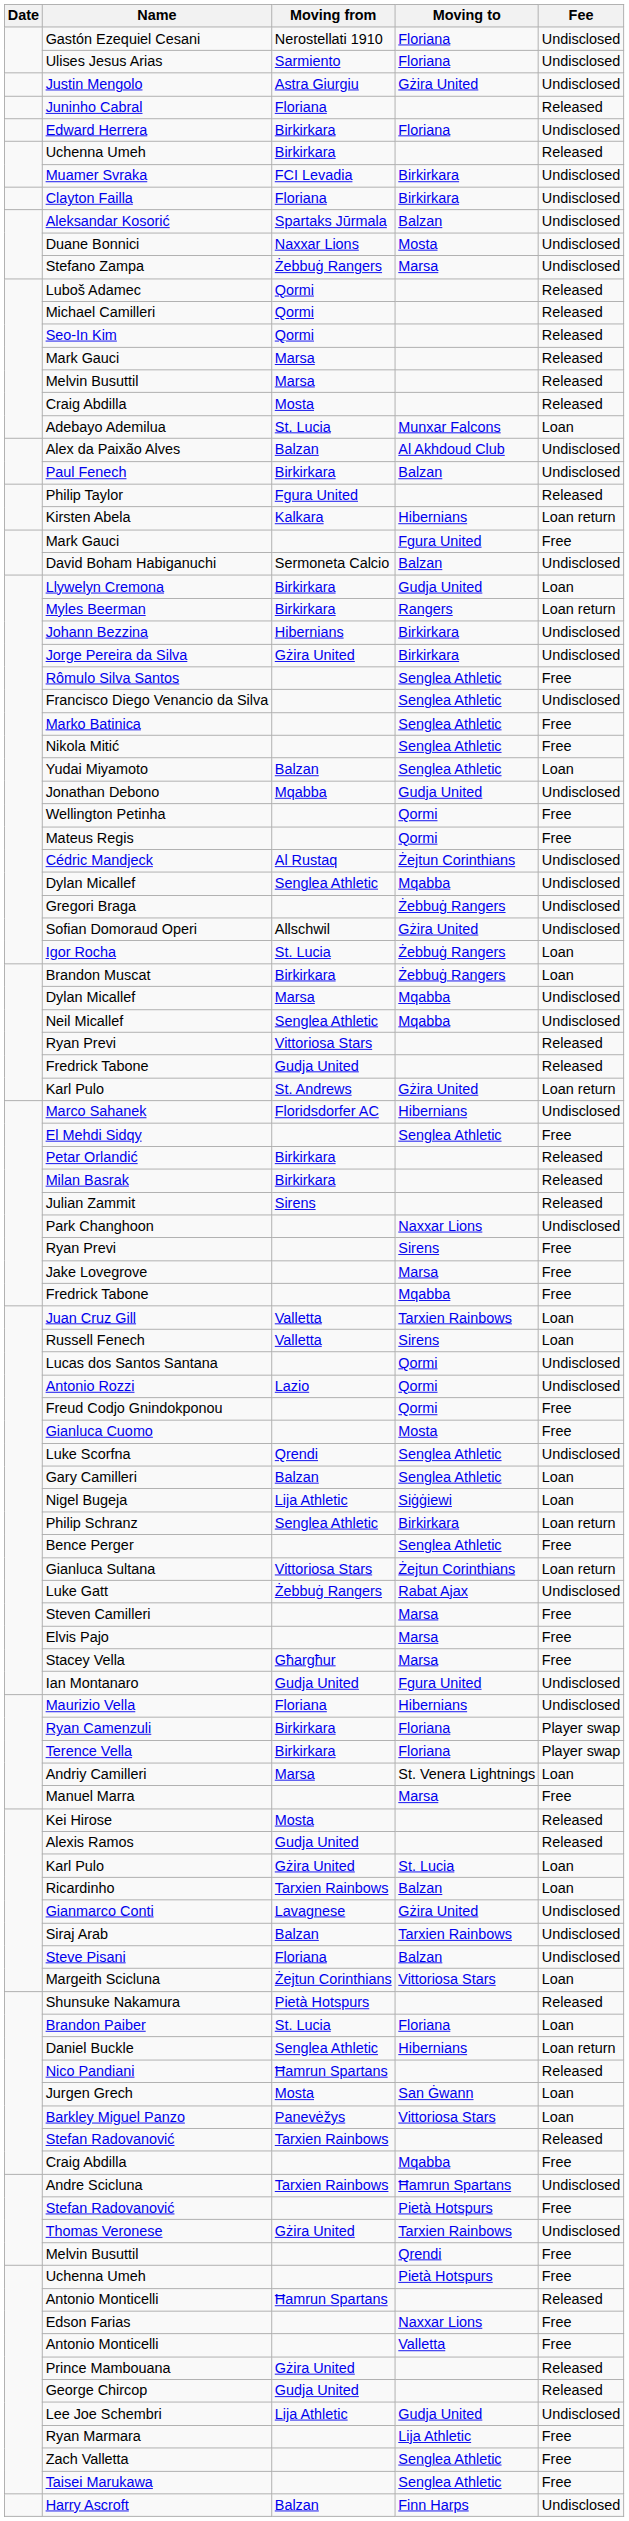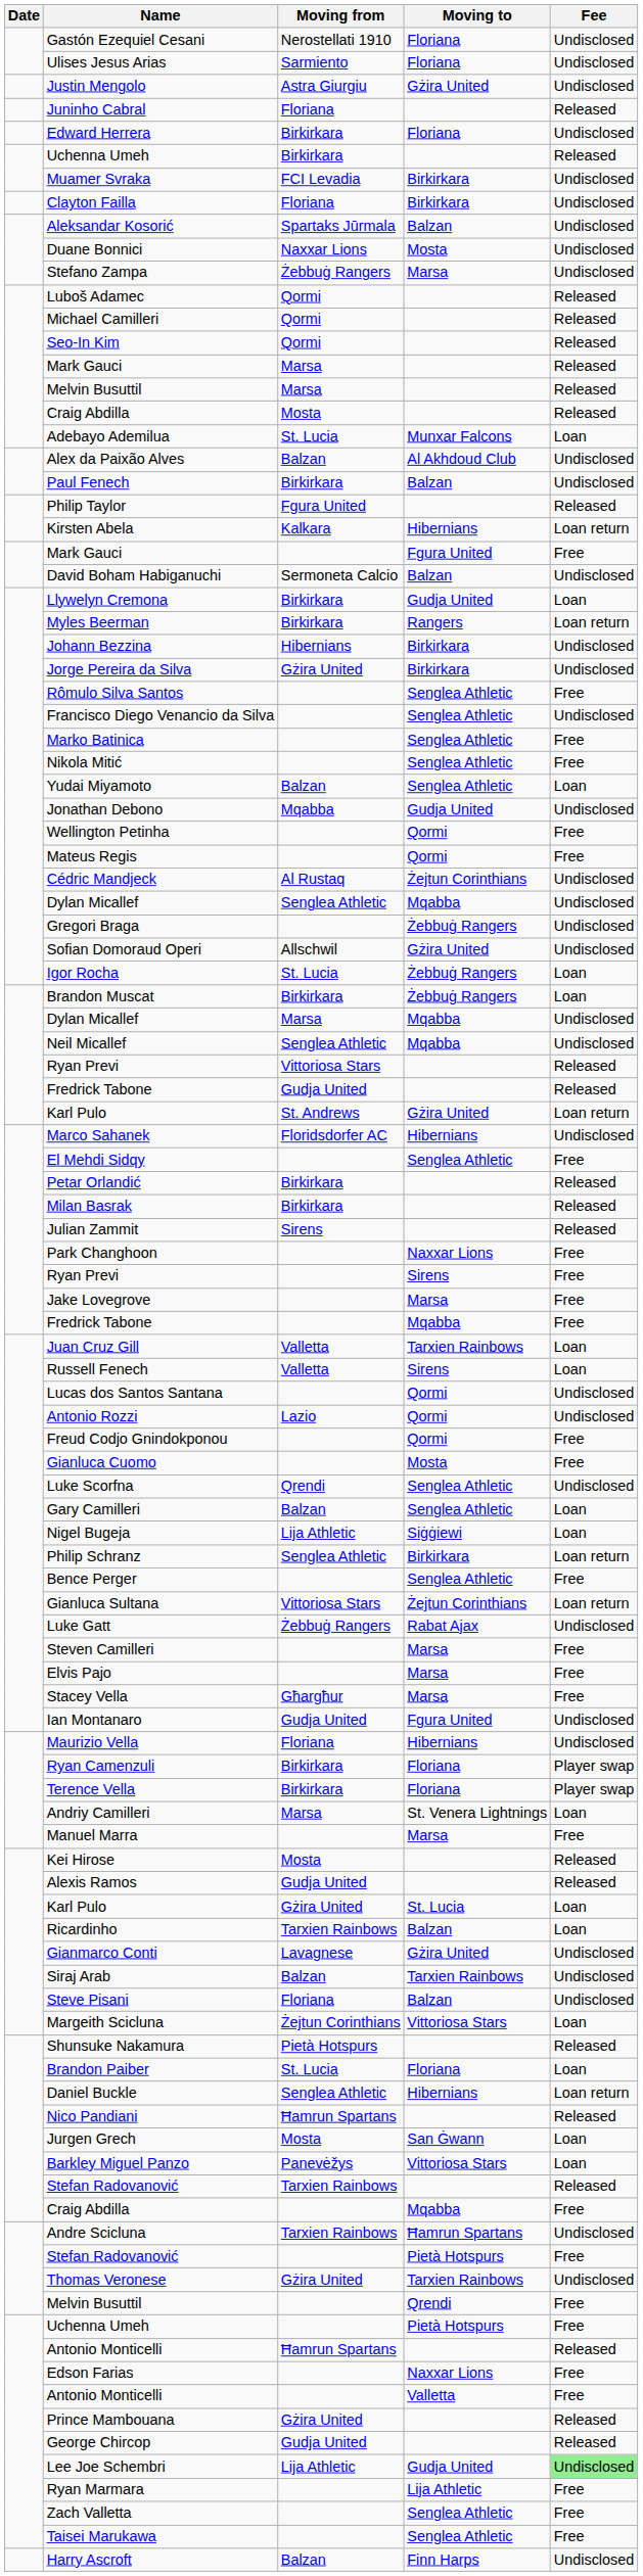 <table class="wikitable sortable">
 <tr>
 <th>Date</th>
 <th>Name</th>
 <th>Moving from</th>
 <th>Moving to</th>
 <th>Fee</th>
 </tr>
 <tr>
 <td rowspan="2"><strong></strong></td>
 <td> Gastón Ezequiel Cesani</td>
 <td> Nerostellati 1910</td>
 <td><a href='#'>Floriana</a></td>
 <td>Undisclosed</td>
 </tr>
 <tr>
 <td> Ulises Jesus Arias</td>
 <td> <a href='#'>Sarmiento</a></td>
 <td><a href='#'>Floriana</a></td>
 <td>Undisclosed</td>
 </tr>
 <tr>
 <td><strong></strong></td>
 <td> <a href='#'>Justin Mengolo</a></td>
 <td> <a href='#'>Astra Giurgiu</a></td>
 <td><a href='#'>Gżira United</a></td>
 <td>Undisclosed</td>
 </tr>
 <tr>
 <td><strong></strong></td>
 <td> <a href='#'>Juninho Cabral</a></td>
 <td><a href='#'>Floriana</a></td>
 <td></td>
 <td>Released</td>
 </tr>
 <tr>
 <td><strong></strong></td>
 <td><a href='#'>Edward Herrera</a></td>
 <td><a href='#'>Birkirkara</a></td>
 <td><a href='#'>Floriana</a></td>
 <td>Undisclosed</td>
 </tr>
 <tr>
 <td rowspan="2"><strong></strong></td>
 <td> Uchenna Umeh</td>
 <td><a href='#'>Birkirkara</a></td>
 <td></td>
 <td>Released</td>
 </tr>
 <tr>
 <td> <a href='#'>Muamer Svraka</a></td>
 <td> <a href='#'>FCI Levadia</a></td>
 <td><a href='#'>Birkirkara</a></td>
 <td>Undisclosed</td>
 </tr>
 <tr>
 <td><strong></strong></td>
 <td><a href='#'>Clayton Failla</a></td>
 <td><a href='#'>Floriana</a></td>
 <td><a href='#'>Birkirkara</a></td>
 <td>Undisclosed</td>
 </tr>
 <tr>
 <td rowspan="3"><strong></strong></td>
 <td> <a href='#'>Aleksandar Kosorić</a></td>
 <td> <a href='#'>Spartaks Jūrmala</a></td>
 <td><a href='#'>Balzan</a></td>
 <td>Undisclosed</td>
 </tr>
 <tr>
 <td>Duane Bonnici</td>
 <td><a href='#'>Naxxar Lions</a></td>
 <td><a href='#'>Mosta</a></td>
 <td>Undisclosed</td>
 </tr>
 <tr>
 <td>Stefano Zampa</td>
 <td><a href='#'>Żebbuġ Rangers</a></td>
 <td><a href='#'>Marsa</a></td>
 <td>Undisclosed</td>
 </tr>
 <tr>
 <td rowspan="7"><strong></strong></td>
 <td> Luboš Adamec</td>
 <td><a href='#'>Qormi</a></td>
 <td></td>
 <td>Released</td>
 </tr>
 <tr>
 <td>Michael Camilleri</td>
 <td><a href='#'>Qormi</a></td>
 <td></td>
 <td>Released</td>
 </tr>
 <tr>
 <td> <a href='#'>Seo-In Kim</a></td>
 <td><a href='#'>Qormi</a></td>
 <td></td>
 <td>Released</td>
 </tr>
 <tr>
 <td>Mark Gauci</td>
 <td><a href='#'>Marsa</a></td>
 <td></td>
 <td>Released</td>
 </tr>
 <tr>
 <td>Melvin Busuttil</td>
 <td><a href='#'>Marsa</a></td>
 <td></td>
 <td>Released</td>
 </tr>
 <tr>
 <td>Craig Abdilla</td>
 <td><a href='#'>Mosta</a></td>
 <td></td>
 <td>Released</td>
 </tr>
 <tr>
 <td> Adebayo Ademilua</td>
 <td><a href='#'>St. Lucia</a></td>
 <td><a href='#'>Munxar Falcons</a></td>
 <td>Loan</td>
 </tr>
 <tr>
 <td rowspan="2"><strong></strong></td>
 <td> Alex da Paixão Alves</td>
 <td><a href='#'>Balzan</a></td>
 <td> <a href='#'>Al Akhdoud Club</a></td>
 <td>Undisclosed</td>
 </tr>
 <tr>
 <td><a href='#'>Paul Fenech</a></td>
 <td><a href='#'>Birkirkara</a></td>
 <td><a href='#'>Balzan</a></td>
 <td>Undisclosed</td>
 </tr>
 <tr>
 <td rowspan="2"><strong></strong></td>
 <td> Philip Taylor</td>
 <td><a href='#'>Fgura United</a></td>
 <td></td>
 <td>Released</td>
 </tr>
 <tr>
 <td>Kirsten Abela</td>
 <td><a href='#'>Kalkara</a></td>
 <td><a href='#'>Hibernians</a></td>
 <td>Loan return</td>
 </tr>
 <tr>
 <td rowspan="2"><strong></strong></td>
 <td>Mark Gauci</td>
 <td></td>
 <td><a href='#'>Fgura United</a></td>
 <td>Free</td>
 </tr>
 <tr>
 <td> David Boham Habiganuchi</td>
 <td> Sermoneta Calcio</td>
 <td><a href='#'>Balzan</a></td>
 <td>Undisclosed</td>
 </tr>
 <tr>
 <td rowspan="17"><strong></strong></td>
 <td><a href='#'>Llywelyn Cremona</a></td>
 <td><a href='#'>Birkirkara</a></td>
 <td><a href='#'>Gudja United</a></td>
 <td>Loan</td>
 </tr>
 <tr>
 <td><a href='#'>Myles Beerman</a></td>
 <td><a href='#'>Birkirkara</a></td>
 <td> <a href='#'>Rangers</a></td>
 <td>Loan return</td>
 </tr>
 <tr>
 <td><a href='#'>Johann Bezzina</a></td>
 <td><a href='#'>Hibernians</a></td>
 <td><a href='#'>Birkirkara</a></td>
 <td>Undisclosed</td>
 </tr>
 <tr>
 <td> <a href='#'>Jorge Pereira da Silva</a></td>
 <td><a href='#'>Gżira United</a></td>
 <td><a href='#'>Birkirkara</a></td>
 <td>Undisclosed</td>
 </tr>
 <tr>
 <td> <a href='#'>Rômulo Silva Santos</a></td>
 <td></td>
 <td><a href='#'>Senglea Athletic</a></td>
 <td>Free</td>
 </tr>
 <tr>
 <td> Francisco Diego Venancio da Silva</td>
 <td></td>
 <td><a href='#'>Senglea Athletic</a></td>
 <td>Undisclosed</td>
 </tr>
 <tr>
 <td> <a href='#'>Marko Batinica</a></td>
 <td></td>
 <td><a href='#'>Senglea Athletic</a></td>
 <td>Free</td>
 </tr>
 <tr>
 <td> Nikola Mitić</td>
 <td></td>
 <td><a href='#'>Senglea Athletic</a></td>
 <td>Free</td>
 </tr>
 <tr>
 <td> Yudai Miyamoto</td>
 <td><a href='#'>Balzan</a></td>
 <td><a href='#'>Senglea Athletic</a></td>
 <td>Loan</td>
 </tr>
 <tr>
 <td>Jonathan Debono</td>
 <td><a href='#'>Mqabba</a></td>
 <td><a href='#'>Gudja United</a></td>
 <td>Undisclosed</td>
 </tr>
 <tr>
 <td> Wellington Petinha</td>
 <td></td>
 <td><a href='#'>Qormi</a></td>
 <td>Free</td>
 </tr>
 <tr>
 <td> Mateus Regis</td>
 <td></td>
 <td><a href='#'>Qormi</a></td>
 <td>Free</td>
 </tr>
 <tr>
 <td> <a href='#'>Cédric Mandjeck</a></td>
 <td> <a href='#'>Al Rustaq</a></td>
 <td><a href='#'>Żejtun Corinthians</a></td>
 <td>Undisclosed</td>
 </tr>
 <tr>
 <td>Dylan Micallef</td>
 <td><a href='#'>Senglea Athletic</a></td>
 <td><a href='#'>Mqabba</a></td>
 <td>Undisclosed</td>
 </tr>
 <tr>
 <td> Gregori Braga</td>
 <td></td>
 <td><a href='#'>Żebbuġ Rangers</a></td>
 <td>Undisclosed</td>
 </tr>
 <tr>
 <td> Sofian Domoraud Operi</td>
 <td> Allschwil</td>
 <td><a href='#'>Gżira United</a></td>
 <td>Undisclosed</td>
 </tr>
 <tr>
 <td> <a href='#'>Igor Rocha</a></td>
 <td><a href='#'>St. Lucia</a></td>
 <td><a href='#'>Żebbuġ Rangers</a></td>
 <td>Loan</td>
 </tr>
 <tr>
 <td rowspan="6"><strong></strong></td>
 <td>Brandon Muscat</td>
 <td><a href='#'>Birkirkara</a></td>
 <td><a href='#'>Żebbuġ Rangers</a></td>
 <td>Loan</td>
 </tr>
 <tr>
 <td>Dylan Micallef</td>
 <td><a href='#'>Marsa</a></td>
 <td><a href='#'>Mqabba</a></td>
 <td>Undisclosed</td>
 </tr>
 <tr>
 <td>Neil Micallef</td>
 <td><a href='#'>Senglea Athletic</a></td>
 <td><a href='#'>Mqabba</a></td>
 <td>Undisclosed</td>
 </tr>
 <tr>
 <td>Ryan Previ</td>
 <td><a href='#'>Vittoriosa Stars</a></td>
 <td></td>
 <td>Released</td>
 </tr>
 <tr>
 <td>Fredrick Tabone</td>
 <td><a href='#'>Gudja United</a></td>
 <td></td>
 <td>Released</td>
 </tr>
 <tr>
 <td>Karl Pulo</td>
 <td><a href='#'>St. Andrews</a></td>
 <td><a href='#'>Gżira United</a></td>
 <td>Loan return</td>
 </tr>
 <tr>
 <td rowspan="9"><strong></strong></td>
 <td> <a href='#'>Marco Sahanek</a></td>
 <td> <a href='#'>Floridsdorfer AC</a></td>
 <td><a href='#'>Hibernians</a></td>
 <td>Undisclosed</td>
 </tr>
 <tr>
 <td> <a href='#'>El Mehdi Sidqy</a></td>
 <td></td>
 <td><a href='#'>Senglea Athletic</a></td>
 <td>Free</td>
 </tr>
 <tr>
 <td> <a href='#'>Petar Orlandić</a></td>
 <td><a href='#'>Birkirkara</a></td>
 <td></td>
 <td>Released</td>
 </tr>
 <tr>
 <td> <a href='#'>Milan Basrak</a></td>
 <td><a href='#'>Birkirkara</a></td>
 <td></td>
 <td>Released</td>
 </tr>
 <tr>
 <td>Julian Zammit</td>
 <td><a href='#'>Sirens</a></td>
 <td></td>
 <td>Released</td>
 </tr>
 <tr>
 <td> Park Changhoon</td>
 <td></td>
 <td><a href='#'>Naxxar Lions</a></td>
-<td>Undisclosed</td>
+<td>Free</td>
 </tr>
 <tr>
 <td>Ryan Previ</td>
 <td></td>
 <td><a href='#'>Sirens</a></td>
 <td>Free</td>
 </tr>
 <tr>
 <td>Jake Lovegrove</td>
 <td></td>
 <td><a href='#'>Marsa</a></td>
 <td>Free</td>
 </tr>
 <tr>
 <td>Fredrick Tabone</td>
 <td></td>
 <td><a href='#'>Mqabba</a></td>
 <td>Free</td>
 </tr>
 <tr>
 <td rowspan="17"><strong></strong></td>
 <td> <a href='#'>Juan Cruz Gill</a></td>
 <td><a href='#'>Valletta</a></td>
 <td><a href='#'>Tarxien Rainbows</a></td>
 <td>Loan</td>
 </tr>
 <tr>
 <td>Russell Fenech</td>
 <td><a href='#'>Valletta</a></td>
 <td><a href='#'>Sirens</a></td>
 <td>Loan</td>
 </tr>
 <tr>
 <td> Lucas dos Santos Santana</td>
 <td></td>
 <td><a href='#'>Qormi</a></td>
 <td>Undisclosed</td>
 </tr>
 <tr>
 <td> <a href='#'>Antonio Rozzi</a></td>
 <td> <a href='#'>Lazio</a></td>
 <td><a href='#'>Qormi</a></td>
 <td>Undisclosed</td>
 </tr>
 <tr>
 <td> Freud Codjo Gnindokponou</td>
 <td></td>
 <td><a href='#'>Qormi</a></td>
 <td>Free</td>
 </tr>
 <tr>
 <td> <a href='#'>Gianluca Cuomo</a></td>
 <td></td>
 <td><a href='#'>Mosta</a></td>
 <td>Free</td>
 </tr>
 <tr>
 <td>Luke Scorfna</td>
 <td><a href='#'>Qrendi</a></td>
 <td><a href='#'>Senglea Athletic</a></td>
 <td>Undisclosed</td>
 </tr>
 <tr>
 <td>Gary Camilleri</td>
 <td><a href='#'>Balzan</a></td>
 <td><a href='#'>Senglea Athletic</a></td>
 <td>Loan</td>
 </tr>
 <tr>
 <td>Nigel Bugeja</td>
 <td><a href='#'>Lija Athletic</a></td>
 <td><a href='#'>Siġġiewi</a></td>
 <td>Loan</td>
 </tr>
 <tr>
 <td>Philip Schranz</td>
 <td><a href='#'>Senglea Athletic</a></td>
 <td><a href='#'>Birkirkara</a></td>
 <td>Loan return</td>
 </tr>
 <tr>
 <td> Bence Perger</td>
 <td></td>
 <td><a href='#'>Senglea Athletic</a></td>
 <td>Free</td>
 </tr>
 <tr>
 <td>Gianluca Sultana</td>
 <td><a href='#'>Vittoriosa Stars</a></td>
 <td><a href='#'>Żejtun Corinthians</a></td>
 <td>Loan return</td>
 </tr>
 <tr>
 <td>Luke Gatt</td>
 <td><a href='#'>Żebbuġ Rangers</a></td>
 <td><a href='#'>Rabat Ajax</a></td>
 <td>Undisclosed</td>
 </tr>
 <tr>
 <td>Steven Camilleri</td>
 <td></td>
 <td><a href='#'>Marsa</a></td>
 <td>Free</td>
 </tr>
 <tr>
 <td> Elvis Pajo</td>
 <td></td>
 <td><a href='#'>Marsa</a></td>
 <td>Free</td>
 </tr>
 <tr>
 <td>Stacey Vella</td>
 <td><a href='#'>Għargħur</a></td>
 <td><a href='#'>Marsa</a></td>
 <td>Free</td>
 </tr>
 <tr>
 <td>Ian Montanaro</td>
 <td><a href='#'>Gudja United</a></td>
 <td><a href='#'>Fgura United</a></td>
 <td>Undisclosed</td>
 </tr>
 <tr>
 <td rowspan="5"><strong></strong></td>
 <td> <a href='#'>Maurizio Vella</a></td>
 <td><a href='#'>Floriana</a></td>
 <td><a href='#'>Hibernians</a></td>
 <td>Undisclosed</td>
 </tr>
 <tr>
 <td><a href='#'>Ryan Camenzuli</a></td>
 <td><a href='#'>Birkirkara</a></td>
 <td><a href='#'>Floriana</a></td>
 <td>Player swap</td>
 </tr>
 <tr>
 <td><a href='#'>Terence Vella</a></td>
 <td><a href='#'>Birkirkara</a></td>
 <td><a href='#'>Floriana</a></td>
 <td>Player swap</td>
 </tr>
 <tr>
 <td>Andriy Camilleri</td>
 <td><a href='#'>Marsa</a></td>
 <td>St. Venera Lightnings</td>
 <td>Loan</td>
 </tr>
 <tr>
 <td> Manuel Marra</td>
 <td></td>
 <td><a href='#'>Marsa</a></td>
 <td>Free</td>
 </tr>
 <tr>
 <td rowspan="8"><strong></strong></td>
 <td> Kei Hirose</td>
 <td><a href='#'>Mosta</a></td>
 <td></td>
 <td>Released</td>
 </tr>
 <tr>
 <td> Alexis Ramos</td>
 <td><a href='#'>Gudja United</a></td>
 <td></td>
 <td>Released</td>
 </tr>
 <tr>
 <td>Karl Pulo</td>
 <td><a href='#'>Gżira United</a></td>
 <td><a href='#'>St. Lucia</a></td>
 <td>Loan</td>
 </tr>
 <tr>
 <td> Ricardinho</td>
 <td><a href='#'>Tarxien Rainbows</a></td>
 <td><a href='#'>Balzan</a></td>
 <td>Loan</td>
 </tr>
 <tr>
 <td> <a href='#'>Gianmarco Conti</a></td>
 <td> <a href='#'>Lavagnese</a></td>
 <td><a href='#'>Gżira United</a></td>
 <td>Undisclosed</td>
 </tr>
 <tr>
 <td>Siraj Arab</td>
 <td><a href='#'>Balzan</a></td>
 <td><a href='#'>Tarxien Rainbows</a></td>
 <td>Undisclosed</td>
 </tr>
 <tr>
 <td><a href='#'>Steve Pisani</a></td>
 <td><a href='#'>Floriana</a></td>
 <td><a href='#'>Balzan</a></td>
 <td>Undisclosed</td>
 </tr>
 <tr>
 <td>Margeith Scicluna</td>
 <td><a href='#'>Żejtun Corinthians</a></td>
 <td><a href='#'>Vittoriosa Stars</a></td>
 <td>Loan</td>
 </tr>
 <tr>
 <td rowspan="8"><strong></strong></td>
 <td> Shunsuke Nakamura</td>
 <td><a href='#'>Pietà Hotspurs</a></td>
 <td></td>
 <td>Released</td>
 </tr>
 <tr>
 <td> <a href='#'>Brandon Paiber</a></td>
 <td><a href='#'>St. Lucia</a></td>
 <td><a href='#'>Floriana</a></td>
 <td>Loan</td>
 </tr>
 <tr>
 <td>Daniel Buckle</td>
 <td><a href='#'>Senglea Athletic</a></td>
 <td><a href='#'>Hibernians</a></td>
 <td>Loan return</td>
 </tr>
 <tr>
 <td> <a href='#'>Nico Pandiani</a></td>
 <td><a href='#'>Ħamrun Spartans</a></td>
 <td></td>
 <td>Released</td>
 </tr>
 <tr>
 <td>Jurgen Grech</td>
 <td><a href='#'>Mosta</a></td>
 <td><a href='#'>San Ġwann</a></td>
 <td>Loan</td>
 </tr>
 <tr>
 <td> <a href='#'>Barkley Miguel Panzo</a></td>
 <td> <a href='#'>Panevėžys</a></td>
 <td><a href='#'>Vittoriosa Stars</a></td>
 <td>Loan</td>
 </tr>
 <tr>
 <td> <a href='#'>Stefan Radovanović</a></td>
 <td><a href='#'>Tarxien Rainbows</a></td>
 <td></td>
 <td>Released</td>
 </tr>
 <tr>
 <td>Craig Abdilla</td>
 <td></td>
 <td><a href='#'>Mqabba</a></td>
 <td>Free</td>
 </tr>
 <tr>
 <td rowspan="4"><strong></strong></td>
 <td>Andre Scicluna</td>
 <td><a href='#'>Tarxien Rainbows</a></td>
 <td><a href='#'>Ħamrun Spartans</a></td>
 <td>Undisclosed</td>
 </tr>
 <tr>
 <td> <a href='#'>Stefan Radovanović</a></td>
 <td></td>
 <td><a href='#'>Pietà Hotspurs</a></td>
 <td>Free</td>
 </tr>
 <tr>
 <td> <a href='#'>Thomas Veronese</a></td>
 <td><a href='#'>Gżira United</a></td>
 <td><a href='#'>Tarxien Rainbows</a></td>
 <td>Undisclosed</td>
 </tr>
 <tr>
 <td>Melvin Busuttil</td>
 <td></td>
 <td><a href='#'>Qrendi</a></td>
 <td>Free</td>
 </tr>
 <tr>
 <td rowspan="10"><strong></strong></td>
 <td> Uchenna Umeh</td>
 <td></td>
 <td><a href='#'>Pietà Hotspurs</a></td>
 <td>Free</td>
 </tr>
 <tr>
 <td> Antonio Monticelli</td>
 <td><a href='#'>Ħamrun Spartans</a></td>
 <td></td>
 <td>Released</td>
 </tr>
 <tr>
 <td> Edson Farias</td>
 <td></td>
 <td><a href='#'>Naxxar Lions</a></td>
 <td>Free</td>
 </tr>
 <tr>
 <td> Antonio Monticelli</td>
 <td></td>
 <td><a href='#'>Valletta</a></td>
 <td>Free</td>
 </tr>
 <tr>
 <td> Prince Mambouana</td>
 <td><a href='#'>Gżira United</a></td>
 <td></td>
 <td>Released</td>
 </tr>
 <tr>
 <td>George Chircop</td>
 <td><a href='#'>Gudja United</a></td>
 <td></td>
 <td>Released</td>
 </tr>
 <tr>
 <td>Lee Joe Schembri</td>
 <td><a href='#'>Lija Athletic</a></td>
 <td><a href='#'>Gudja United</a></td>
-<td>Undisclosed</td>
+<td style="background: lightgreen;">Undisclosed</td>
 </tr>
 <tr>
 <td>Ryan Marmara</td>
 <td></td>
 <td><a href='#'>Lija Athletic</a></td>
 <td>Free</td>
 </tr>
 <tr>
 <td>Zach Valletta</td>
 <td></td>
 <td><a href='#'>Senglea Athletic</a></td>
 <td>Free</td>
 </tr>
 <tr>
 <td> <a href='#'>Taisei Marukawa</a></td>
 <td></td>
 <td><a href='#'>Senglea Athletic</a></td>
 <td>Free</td>
 </tr>
 <tr>
 <td rowspan="8"><strong></strong></td>
 <td> <a href='#'>Harry Ascroft</a></td>
 <td><a href='#'>Balzan</a></td>
 <td> <a href='#'>Finn Harps</a></td>
 <td>Undisclosed</td>
 </tr>
 </table>
